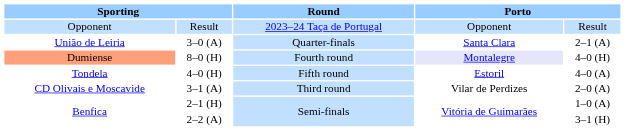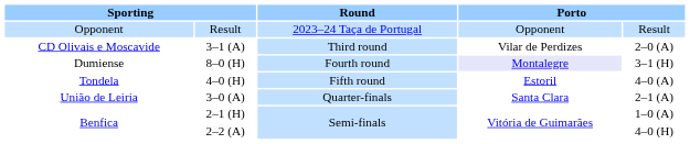 <table style="width:100%; text-align:center;">
 <tr style="vertical-align:top; background:#9cf;">
 <th colspan=2 style="width:1*">Sporting</th>
 <th>Round</th>
 <th colspan=2 style="width:1*">Porto</th>
 </tr>
 <tr style="vertical-align:top; background:#c1e0ff;">
 <td>Opponent</td>
 <td>Result</td>
 <td><a href='#'>2023–24 Taça de Portugal</a></td>
 <td>Opponent</td>
 <td>Result</td>
 </tr>
 <tr>
-<td><a href='#'>União de Leiria</a></td>
-<td>3–0 (A)</td>
-<td style="background:#c1e0ff;">Quarter-finals</td>
-<td><a href='#'>Santa Clara</a></td>
-<td>2–1 (A)</td>
+<td><a href='#'>CD Olivais e Moscavide</a></td>
+<td>3–1 (A)</td>
+<td style="background:#c1e0ff;">Third round</td>
+<td>Vilar de Perdizes</td>
+<td>2–0 (A)</td>
 </tr>
 <tr>
-<td style="background: lightsalmon;">Dumiense</td>
+<td>Dumiense</td>
 <td>8–0 (H)</td>
 <td style="background:#c1e0ff;">Fourth round</td>
 <td style="background: lavender;"><a href='#'>Montalegre</a></td>
-<td>4–0 (H)</td>
+<td>3–1 (H)</td>
 </tr>
 <tr>
 <td><a href='#'>Tondela</a></td>
 <td>4–0 (H)</td>
 <td style="background:#c1e0ff;">Fifth round</td>
 <td><a href='#'>Estoril</a></td>
 <td>4–0 (A)</td>
 </tr>
 <tr>
-<td><a href='#'>CD Olivais e Moscavide</a></td>
-<td>3–1 (A)</td>
-<td style="background:#c1e0ff;">Third round</td>
-<td>Vilar de Perdizes</td>
-<td>2–0 (A)</td>
+<td><a href='#'>União de Leiria</a></td>
+<td>3–0 (A)</td>
+<td style="background:#c1e0ff;">Quarter-finals</td>
+<td><a href='#'>Santa Clara</a></td>
+<td>2–1 (A)</td>
 </tr>
 <tr>
 <td rowspan="2"><a href='#'>Benfica</a></td>
 <td>2–1 (H)</td>
 <td rowspan="2" style="background:#c1e0ff;">Semi-finals</td>
 <td rowspan="2"><a href='#'>Vitória de Guimarães</a></td>
 <td>1–0 (A)</td>
 </tr>
 <tr>
 <td>2–2 (A)</td>
-<td>3–1 (H)</td>
+<td>4–0 (H)</td>
 </tr>
 </table>
